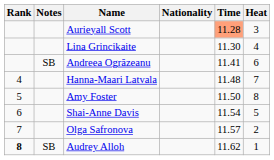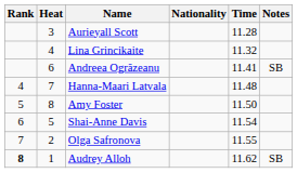 <table class="wikitable sortable" style="text-align:center">
 <tr>
 <th>Rank</th>
-<th>Notes</th>
+<th>Heat</th>
 <th>Name</th>
 <th>Nationality</th>
 <th>Time</th>
-<th>Heat</th>
+<th>Notes</th>
 </tr>
 <tr>
 <td></td>
-<td></td>
+<td>3</td>
 <td align=left><a href='#'>Aurieyall Scott</a></td>
 <td align=left></td>
-<td style="background: lightsalmon;">11.28</td>
-<td>3</td>
+<td>11.28</td>
+<td></td>
 </tr>
 <tr>
 <td></td>
-<td></td>
+<td>4</td>
 <td align=left><a href='#'>Lina Grincikaite</a></td>
 <td align=left></td>
-<td>11.30</td>
-<td>4</td>
+<td>11.32</td>
+<td></td>
 </tr>
 <tr>
 <td></td>
-<td>SB</td>
+<td>6</td>
 <td align=left><a href='#'>Andreea Ogrăzeanu</a></td>
 <td align=left></td>
 <td>11.41</td>
-<td>6</td>
+<td>SB</td>
 </tr>
 <tr>
 <td>4</td>
-<td></td>
+<td>7</td>
 <td align=left><a href='#'>Hanna-Maari Latvala</a></td>
 <td align=left></td>
 <td>11.48</td>
-<td>7</td>
+<td></td>
 </tr>
 <tr>
 <td>5</td>
-<td></td>
+<td>8</td>
 <td align=left><a href='#'>Amy Foster</a></td>
 <td align=left></td>
 <td>11.50</td>
-<td>8</td>
+<td></td>
 </tr>
 <tr>
 <td>6</td>
-<td></td>
+<td>5</td>
 <td align=left><a href='#'>Shai-Anne Davis</a></td>
 <td align=left></td>
 <td>11.54</td>
-<td>5</td>
+<td></td>
 </tr>
 <tr>
 <td>7</td>
-<td></td>
+<td>2</td>
 <td align=left><a href='#'>Olga Safronova</a></td>
 <td align=left></td>
-<td>11.57</td>
-<td>2</td>
+<td>11.55</td>
+<td></td>
 </tr>
 <tr>
 <td><strong>8</strong></td>
-<td>SB</td>
+<td>1</td>
 <td align=left><a href='#'>Audrey Alloh</a></td>
 <td align=left></td>
 <td>11.62</td>
-<td>1</td>
+<td>SB</td>
 </tr>
 </table>
